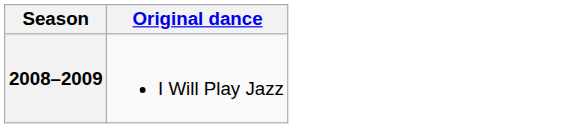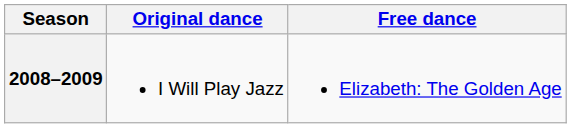 <table class="wikitable" style="text-align:center">
 <tr>
 <th>Season</th>
 <th><a href='#'>Original dance</a></th>
+<th><a href='#'>Free dance</a></th>
 </tr>
 <tr>
 <th>2008–2009 <br> </th>
 <td><br><ul><li> I Will Play Jazz <br></li></ul></td>
+<td><br><ul><li><a href='#'>Elizabeth: The Golden Age</a> <br></li></ul></td>
 </tr>
 </table>
